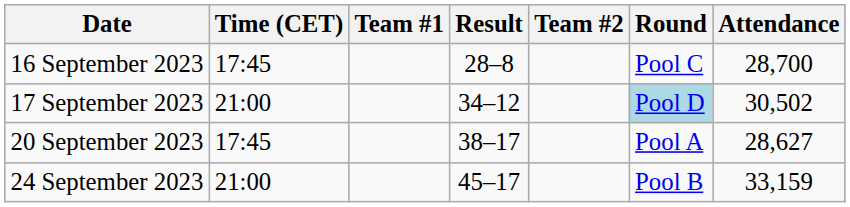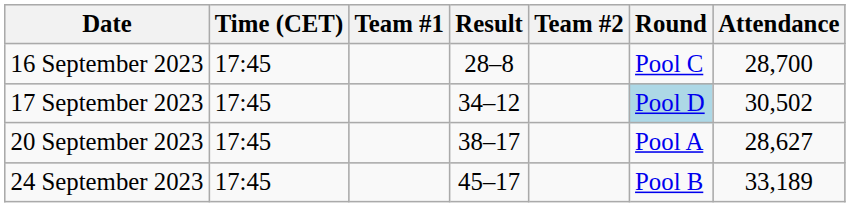 <table class="wikitable sortable" style="text-align: left;">
 <tr>
 <th>Date</th>
 <th>Time (CET)</th>
 <th>Team #1</th>
 <th>Result</th>
 <th>Team #2</th>
 <th>Round</th>
 <th>Attendance</th>
 </tr>
 <tr>
 <td>16 September 2023</td>
 <td>17:45</td>
 <td></td>
 <td style="text-align:center;">28–8</td>
 <td></td>
 <td><a href='#'>Pool C</a></td>
 <td style="text-align:center;">28,700</td>
 </tr>
 <tr>
 <td>17 September 2023</td>
-<td>21:00</td>
+<td>17:45</td>
 <td></td>
 <td style="text-align:center;">34–12</td>
 <td></td>
 <td style="background: lightblue;"><a href='#'>Pool D</a></td>
 <td style="text-align:center;">30,502</td>
 </tr>
 <tr>
 <td>20 September 2023</td>
 <td>17:45</td>
 <td></td>
 <td style="text-align:center;">38–17</td>
 <td></td>
 <td><a href='#'>Pool A</a></td>
 <td style="text-align:center;">28,627</td>
 </tr>
 <tr>
 <td>24 September 2023</td>
-<td>21:00</td>
+<td>17:45</td>
 <td></td>
 <td style="text-align:center;">45–17</td>
 <td></td>
 <td><a href='#'>Pool B</a></td>
-<td style="text-align:center;">33,159</td>
+<td style="text-align:center;">33,189</td>
 </tr>
 </table>
